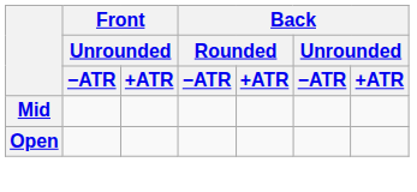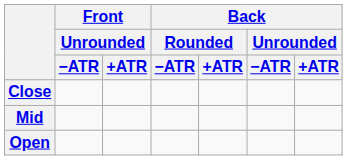 <table class="wikitable">
 <tr>
 <th rowspan=3></th>
 <th colspan="2"><a href='#'>Front</a></th>
 <th colspan="4"><a href='#'>Back</a></th>
 </tr>
 <tr>
 <th colspan="2"><a href='#'>Unrounded</a></th>
 <th colspan="2"><a href='#'>Rounded</a></th>
 <th colspan="2"><a href='#'>Unrounded</a></th>
 </tr>
 <tr>
 <th align="center"><a href='#'>−ATR</a></th>
 <th align="center"><a href='#'>+ATR</a></th>
 <th align="center"><a href='#'>−ATR</a></th>
 <th align="center"><a href='#'>+ATR</a></th>
 <th align="center"><a href='#'>−ATR</a></th>
 <th align="center"><a href='#'>+ATR</a></th>
 </tr>
 <tr>
+<th align="center"><a href='#'>Close</a></th>
+<td align="center"></td>
+<td align="center"></td>
+<td align="center"></td>
+<td align="center"></td>
+<td align="center"></td>
+<td align="center"></td>
+</tr>
+<tr>
 <th align="center"><a href='#'>Mid</a></th>
 <td align="center"></td>
 <td align="center"></td>
 <td align="center"></td>
 <td align="center"></td>
 <td align="center"></td>
 <td align="center"></td>
 </tr>
 <tr>
 <th align="center"><a href='#'>Open</a></th>
 <td align="center"></td>
 <td></td>
 <td></td>
 <td></td>
 <td align="center"></td>
 <td></td>
 </tr>
 </table>
